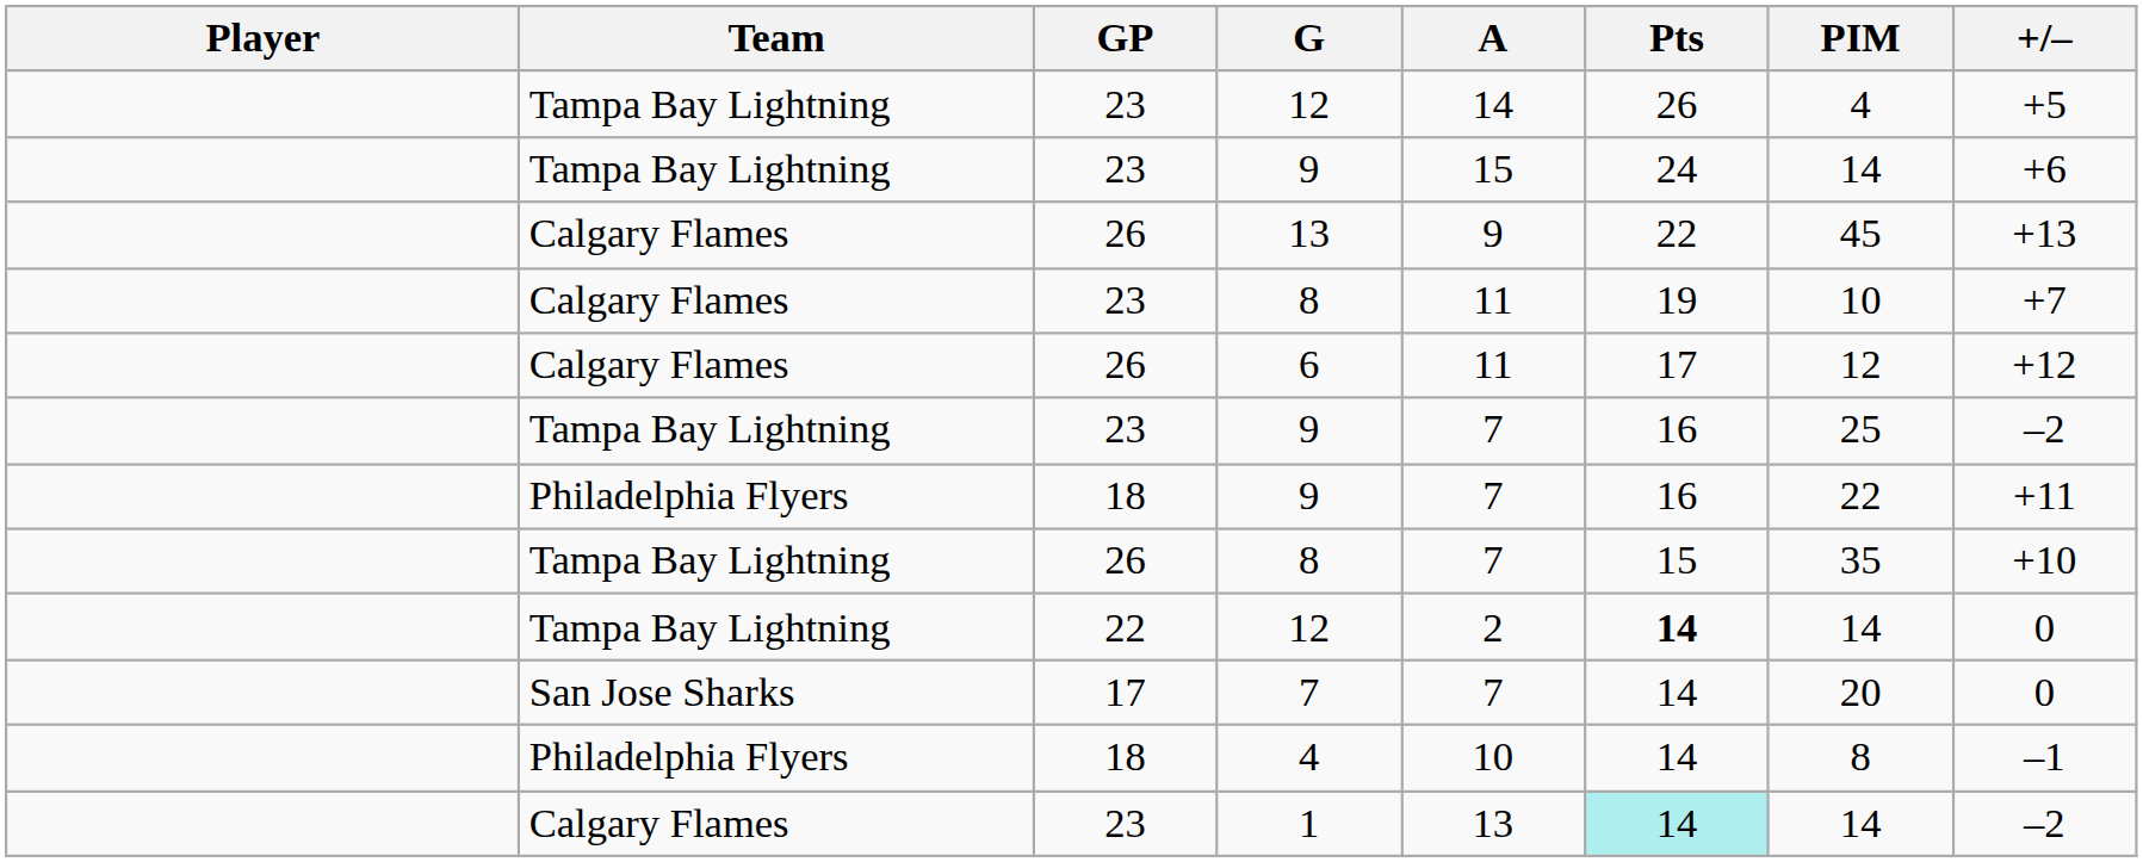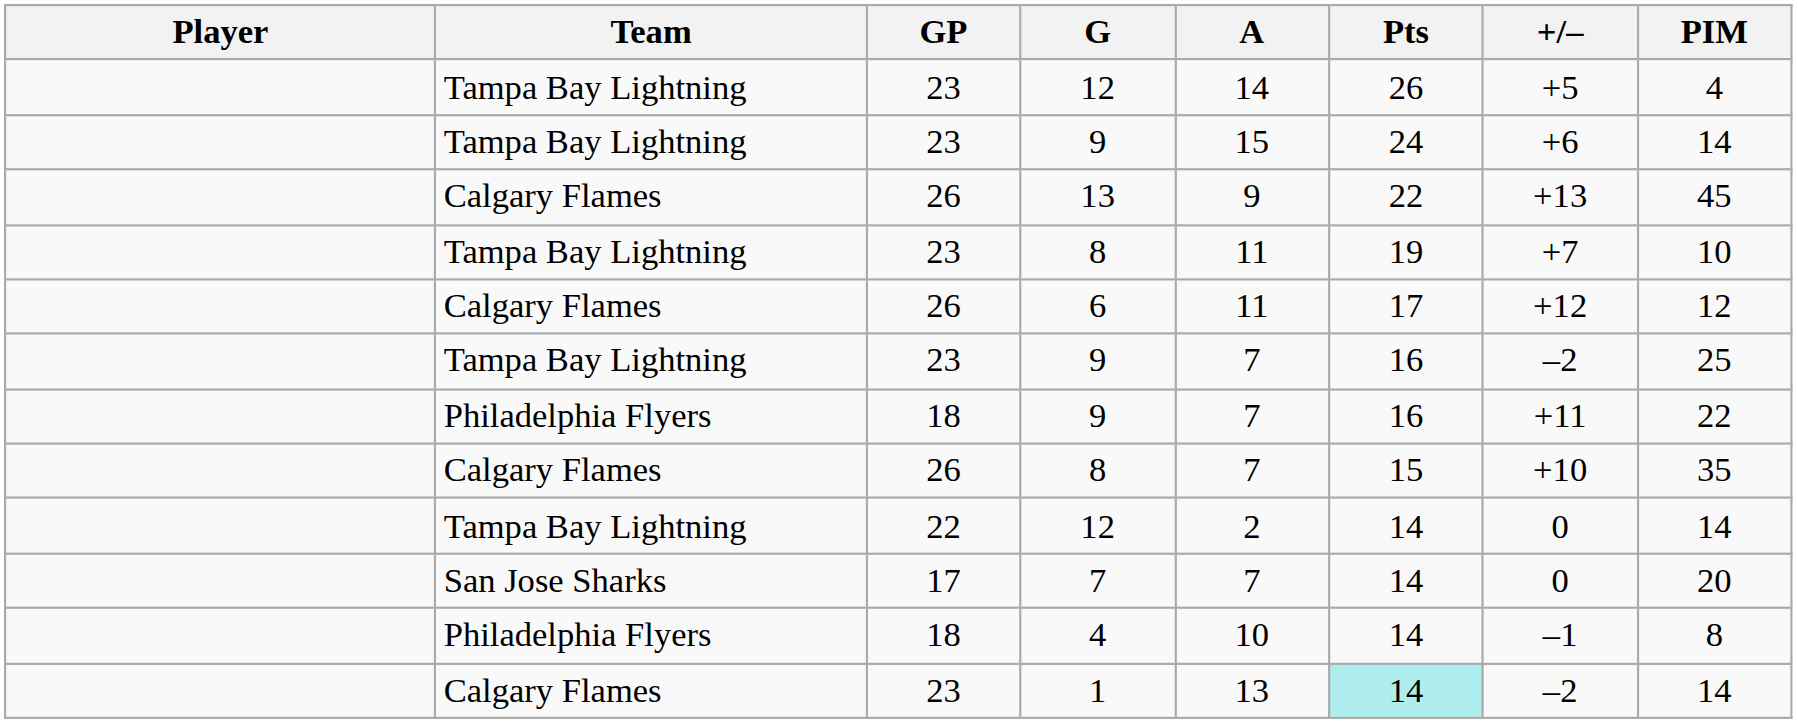 <table class="wikitable sortable">
 <tr>
 <th style="width:12em">Player</th>
 <th style="width:12em">Team</th>
 <th style="width:4em">GP</th>
 <th style="width:4em">G</th>
 <th style="width:4em">A</th>
 <th style="width:4em">Pts</th>
+<th style="width:4em">+/–</th>
 <th style="width:4em">PIM</th>
-<th style="width:4em">+/–</th>
 </tr>
 <tr align="center">
 <td align="left"></td>
 <td align="left">Tampa Bay Lightning</td>
 <td>23</td>
 <td>12</td>
 <td>14</td>
 <td>26</td>
+<td>+5</td>
 <td>4</td>
-<td>+5</td>
 </tr>
 <tr align="center">
 <td align="left"></td>
 <td align="left">Tampa Bay Lightning</td>
 <td>23</td>
 <td>9</td>
 <td>15</td>
 <td>24</td>
+<td>+6</td>
 <td>14</td>
-<td>+6</td>
 </tr>
 <tr align="center">
 <td align="left"></td>
 <td align="left">Calgary Flames</td>
 <td>26</td>
 <td>13</td>
 <td>9</td>
 <td>22</td>
+<td>+13</td>
 <td>45</td>
-<td>+13</td>
 </tr>
 <tr align="center">
 <td align="left"></td>
-<td align="left">Calgary Flames</td>
+<td align="left">Tampa Bay Lightning</td>
 <td>23</td>
 <td>8</td>
 <td>11</td>
 <td>19</td>
+<td>+7</td>
 <td>10</td>
-<td>+7</td>
 </tr>
 <tr align="center">
 <td align="left"></td>
 <td align="left">Calgary Flames</td>
 <td>26</td>
 <td>6</td>
 <td>11</td>
 <td>17</td>
+<td>+12</td>
 <td>12</td>
-<td>+12</td>
 </tr>
 <tr align="center">
 <td align="left"></td>
 <td align="left">Tampa Bay Lightning</td>
 <td>23</td>
 <td>9</td>
 <td>7</td>
 <td>16</td>
+<td>–2</td>
 <td>25</td>
-<td>–2</td>
 </tr>
 <tr align="center">
 <td align="left"></td>
 <td align="left">Philadelphia Flyers</td>
 <td>18</td>
 <td>9</td>
 <td>7</td>
 <td>16</td>
+<td>+11</td>
 <td>22</td>
-<td>+11</td>
 </tr>
 <tr align="center">
 <td align="left"></td>
-<td align="left">Tampa Bay Lightning</td>
+<td align="left">Calgary Flames</td>
 <td>26</td>
 <td>8</td>
 <td>7</td>
 <td>15</td>
+<td>+10</td>
 <td>35</td>
-<td>+10</td>
 </tr>
 <tr align="center">
 <td align="left"></td>
 <td align="left">Tampa Bay Lightning</td>
 <td>22</td>
 <td>12</td>
 <td>2</td>
-<td><strong>14</strong></td>
 <td>14</td>
 <td>0</td>
+<td>14</td>
 </tr>
 <tr align="center">
 <td align="left"></td>
 <td align="left">San Jose Sharks</td>
 <td>17</td>
 <td>7</td>
 <td>7</td>
 <td>14</td>
+<td>0</td>
 <td>20</td>
-<td>0</td>
 </tr>
 <tr align="center">
 <td align="left"></td>
 <td align="left">Philadelphia Flyers</td>
 <td>18</td>
 <td>4</td>
 <td>10</td>
 <td>14</td>
+<td>–1</td>
 <td>8</td>
-<td>–1</td>
 </tr>
 <tr align="center">
 <td align="left"></td>
 <td align="left">Calgary Flames</td>
 <td>23</td>
 <td>1</td>
 <td>13</td>
 <td style="background: paleturquoise;">14</td>
+<td>–2</td>
 <td>14</td>
-<td>–2</td>
 </tr>
 </table>
